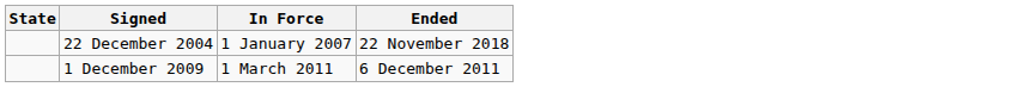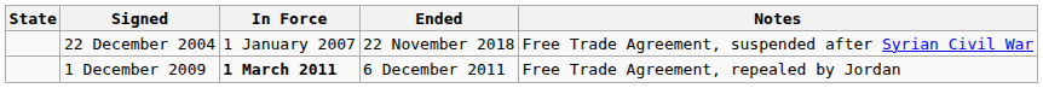 <table class="wikitable sortable">
 <tr>
 <th>State</th>
 <th data-sort-type=date>Signed</th>
 <th data-sort-type=date>In Force</th>
 <th data-sort-type=date>Ended</th>
+<th>Notes</th>
 </tr>
 <tr>
 <td></td>
 <td>22 December 2004</td>
 <td>1 January 2007</td>
 <td>22 November 2018</td>
+<td>Free Trade Agreement, suspended after <a href='#'>Syrian Civil War</a></td>
 </tr>
 <tr>
 <td></td>
 <td>1 December 2009</td>
-<td>1 March 2011</td>
+<td><strong>1 March 2011</strong></td>
 <td>6 December 2011</td>
+<td>Free Trade Agreement, repealed by Jordan</td>
 </tr>
 </table>
